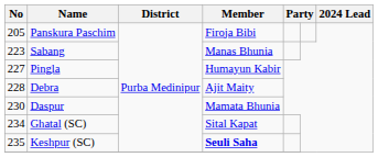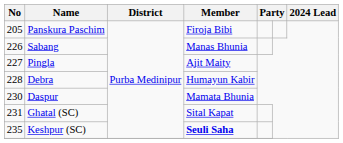 <table class="wikitable sortable">
 <tr>
 <th>No</th>
 <th>Name</th>
 <th>District</th>
 <th>Member</th>
 <th colspan="2">Party</th>
 <th colspan="2">2024 Lead</th>
 </tr>
 <tr>
 <td>205</td>
 <td><a href='#'>Panskura Paschim</a></td>
 <td rowspan=7><a href='#'>Purba Medinipur</a></td>
 <td><a href='#'>Firoja Bibi</a></td>
 <td></td>
 <td></td>
 </tr>
 <tr>
-<td>223</td>
+<td>226</td>
 <td><a href='#'>Sabang</a></td>
 <td><a href='#'>Manas Bhunia</a></td>
 <td></td>
 </tr>
 <tr>
 <td>227</td>
 <td><a href='#'>Pingla</a></td>
-<td><a href='#'>Humayun Kabir</a></td>
+<td><a href='#'>Ajit Maity</a></td>
 </tr>
 <tr>
 <td>228</td>
 <td><a href='#'>Debra</a></td>
-<td><a href='#'>Ajit Maity</a></td>
+<td><a href='#'>Humayun Kabir</a></td>
 </tr>
 <tr>
 <td>230</td>
 <td><a href='#'>Daspur</a></td>
 <td><a href='#'>Mamata Bhunia</a></td>
 </tr>
 <tr>
-<td>234</td>
+<td>231</td>
 <td><a href='#'>Ghatal</a> (SC)</td>
 <td><a href='#'>Sital Kapat</a></td>
 <td></td>
 </tr>
 <tr>
 <td>235</td>
 <td><a href='#'>Keshpur</a> (SC)</td>
 <td><strong><a href='#'>Seuli Saha</a></strong></td>
 <td></td>
 </tr>
 <tr>
 </tr>
 </table>
